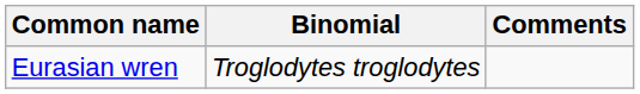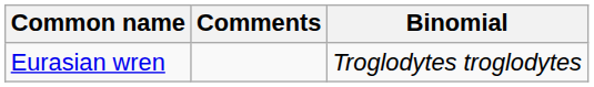 <table class="wikitable">
 <tr>
 <th>Common name</th>
+<th>Comments</th>
 <th>Binomial</th>
-<th>Comments</th>
 </tr>
 <tr>
 <td><a href='#'>Eurasian wren</a></td>
+<td></td>
 <td><em>Troglodytes troglodytes</em></td>
-<td></td>
 </tr>
 </table>
